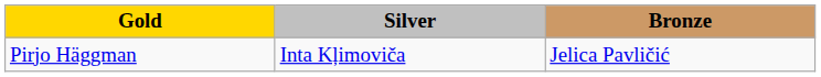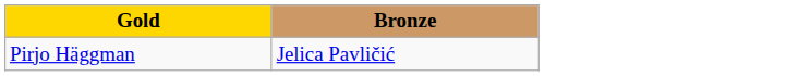 <table class="wikitable" style="text-align:left">
 <tr align="center">
 <td width=200 bgcolor=gold><strong>Gold</strong></td>
-<td width=200 bgcolor=silver><strong>Silver</strong></td>
 <td width=200 bgcolor=CC9966><strong>Bronze</strong></td>
 </tr>
 <tr>
 <td><a href='#'>Pirjo Häggman</a><br><em></em></td>
-<td><a href='#'>Inta Kļimoviča</a><br><em></em></td>
 <td><a href='#'>Jelica Pavličić</a><br><em></em></td>
 </tr>
 </table>
